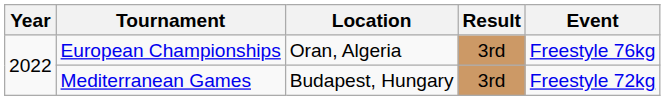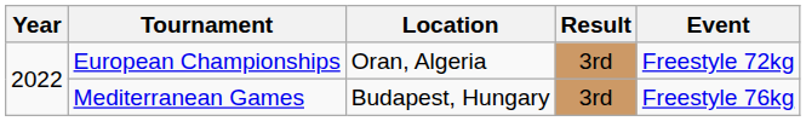 <table class="wikitable" style="font-size:95%;">
 <tr>
 <th>Year</th>
 <th>Tournament</th>
 <th>Location</th>
 <th>Result</th>
 <th>Event</th>
 </tr>
 <tr>
 <td rowspan=2>2022</td>
 <td><a href='#'>European Championships</a></td>
 <td>Oran, Algeria</td>
 <td align="center" bgcolor="cc9966">3rd</td>
-<td><a href='#'>Freestyle 76kg</a></td>
+<td><a href='#'>Freestyle 72kg</a></td>
 </tr>
 <tr>
 <td><a href='#'>Mediterranean Games</a></td>
 <td>Budapest, Hungary</td>
 <td align="center" bgcolor="cc9966">3rd</td>
-<td><a href='#'>Freestyle 72kg</a></td>
+<td><a href='#'>Freestyle 76kg</a></td>
 </tr>
 </table>
